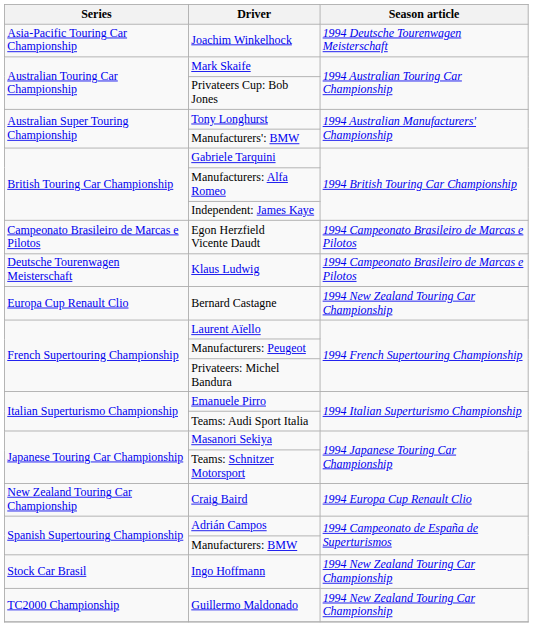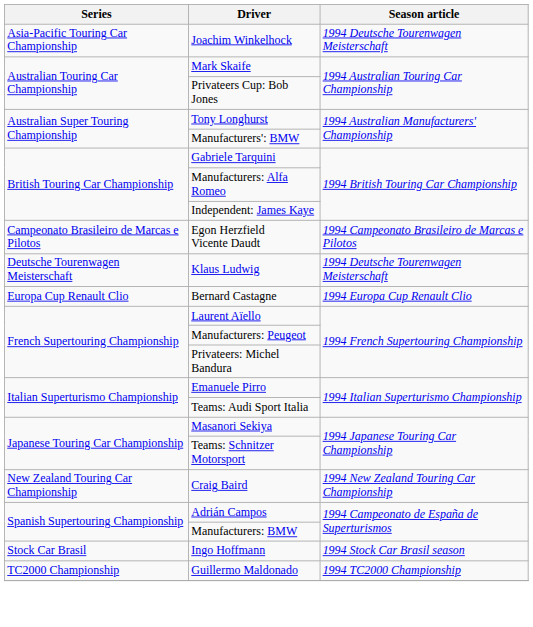 <table class="wikitable" style="font-size: 87%;">
 <tr>
 <th>Series</th>
 <th>Driver</th>
 <th>Season article</th>
 </tr>
 <tr>
 <td><a href='#'>Asia-Pacific Touring Car Championship</a></td>
 <td> <a href='#'>Joachim Winkelhock</a></td>
 <td><em><a href='#'>1994 Deutsche Tourenwagen Meisterschaft</a></em></td>
 </tr>
 <tr>
 <td rowspan=2><a href='#'>Australian Touring Car Championship</a></td>
 <td> <a href='#'>Mark Skaife</a></td>
 <td rowspan=2><em><a href='#'>1994 Australian Touring Car Championship</a></em></td>
 </tr>
 <tr>
 <td>Privateers Cup:  Bob Jones</td>
 </tr>
 <tr>
 <td rowspan=2><a href='#'>Australian Super Touring Championship</a></td>
 <td> <a href='#'>Tony Longhurst</a></td>
 <td rowspan=2><em><a href='#'>1994 Australian Manufacturers' Championship</a></em></td>
 </tr>
 <tr>
 <td>Manufacturers': <a href='#'>BMW</a></td>
 </tr>
 <tr>
 <td rowspan=3><a href='#'>British Touring Car Championship</a></td>
 <td> <a href='#'>Gabriele Tarquini</a></td>
 <td rowspan=3><em><a href='#'>1994 British Touring Car Championship</a></em></td>
 </tr>
 <tr>
 <td>Manufacturers:  <a href='#'>Alfa Romeo</a></td>
 </tr>
 <tr>
 <td>Independent:  <a href='#'>James Kaye</a></td>
 </tr>
 <tr>
 <td><a href='#'>Campeonato Brasileiro de Marcas e Pilotos</a></td>
 <td> Egon Herzfield<br> Vicente Daudt</td>
 <td><em><a href='#'>1994 Campeonato Brasileiro de Marcas e Pilotos</a></em></td>
 </tr>
 <tr>
 <td><a href='#'>Deutsche Tourenwagen Meisterschaft</a></td>
 <td> <a href='#'>Klaus Ludwig</a></td>
-<td><em><a href='#'>1994 Campeonato Brasileiro de Marcas e Pilotos</a></em></td>
+<td><em><a href='#'>1994 Deutsche Tourenwagen Meisterschaft</a></em></td>
 </tr>
 <tr>
 <td><a href='#'>Europa Cup Renault Clio</a></td>
 <td> Bernard Castagne</td>
-<td><em><a href='#'>1994 New Zealand Touring Car Championship</a></em></td>
+<td><em><a href='#'>1994 Europa Cup Renault Clio</a></em></td>
 </tr>
 <tr>
 <td rowspan=3><a href='#'>French Supertouring Championship</a></td>
 <td> <a href='#'>Laurent Aïello</a></td>
 <td rowspan=3><em><a href='#'>1994 French Supertouring Championship</a></em></td>
 </tr>
 <tr>
 <td>Manufacturers:  <a href='#'>Peugeot</a></td>
 </tr>
 <tr>
 <td>Privateers:  Michel Bandura</td>
 </tr>
 <tr>
 <td rowspan=2><a href='#'>Italian Superturismo Championship</a></td>
 <td> <a href='#'>Emanuele Pirro</a></td>
 <td rowspan=2><em><a href='#'>1994 Italian Superturismo Championship</a></em></td>
 </tr>
 <tr>
 <td>Teams:  Audi Sport Italia</td>
 </tr>
 <tr>
 <td rowspan=2><a href='#'>Japanese Touring Car Championship</a></td>
 <td> <a href='#'>Masanori Sekiya</a></td>
 <td rowspan=2><em><a href='#'>1994 Japanese Touring Car Championship</a></em></td>
 </tr>
 <tr>
 <td>Teams:  <a href='#'>Schnitzer Motorsport</a></td>
 </tr>
 <tr>
 <td><a href='#'>New Zealand Touring Car Championship</a></td>
 <td> <a href='#'>Craig Baird</a></td>
-<td><em><a href='#'>1994 Europa Cup Renault Clio</a></em></td>
+<td><em><a href='#'>1994 New Zealand Touring Car Championship</a></em></td>
 </tr>
 <tr>
 <td rowspan=2><a href='#'>Spanish Supertouring Championship</a></td>
 <td> <a href='#'>Adrián Campos</a></td>
 <td rowspan=2><em><a href='#'>1994 Campeonato de España de Superturismos</a></em></td>
 </tr>
 <tr>
 <td>Manufacturers:  <a href='#'>BMW</a></td>
 </tr>
 <tr>
 <td><a href='#'>Stock Car Brasil</a></td>
 <td> <a href='#'>Ingo Hoffmann</a></td>
-<td><em><a href='#'>1994 New Zealand Touring Car Championship</a></em></td>
+<td><em><a href='#'>1994 Stock Car Brasil season</a></em></td>
 </tr>
 <tr>
 <td><a href='#'>TC2000 Championship</a></td>
 <td> <a href='#'>Guillermo Maldonado</a></td>
-<td><em><a href='#'>1994 New Zealand Touring Car Championship</a></em></td>
+<td><em><a href='#'>1994 TC2000 Championship</a></em></td>
 </tr>
 <tr>
 </tr>
 </table>
